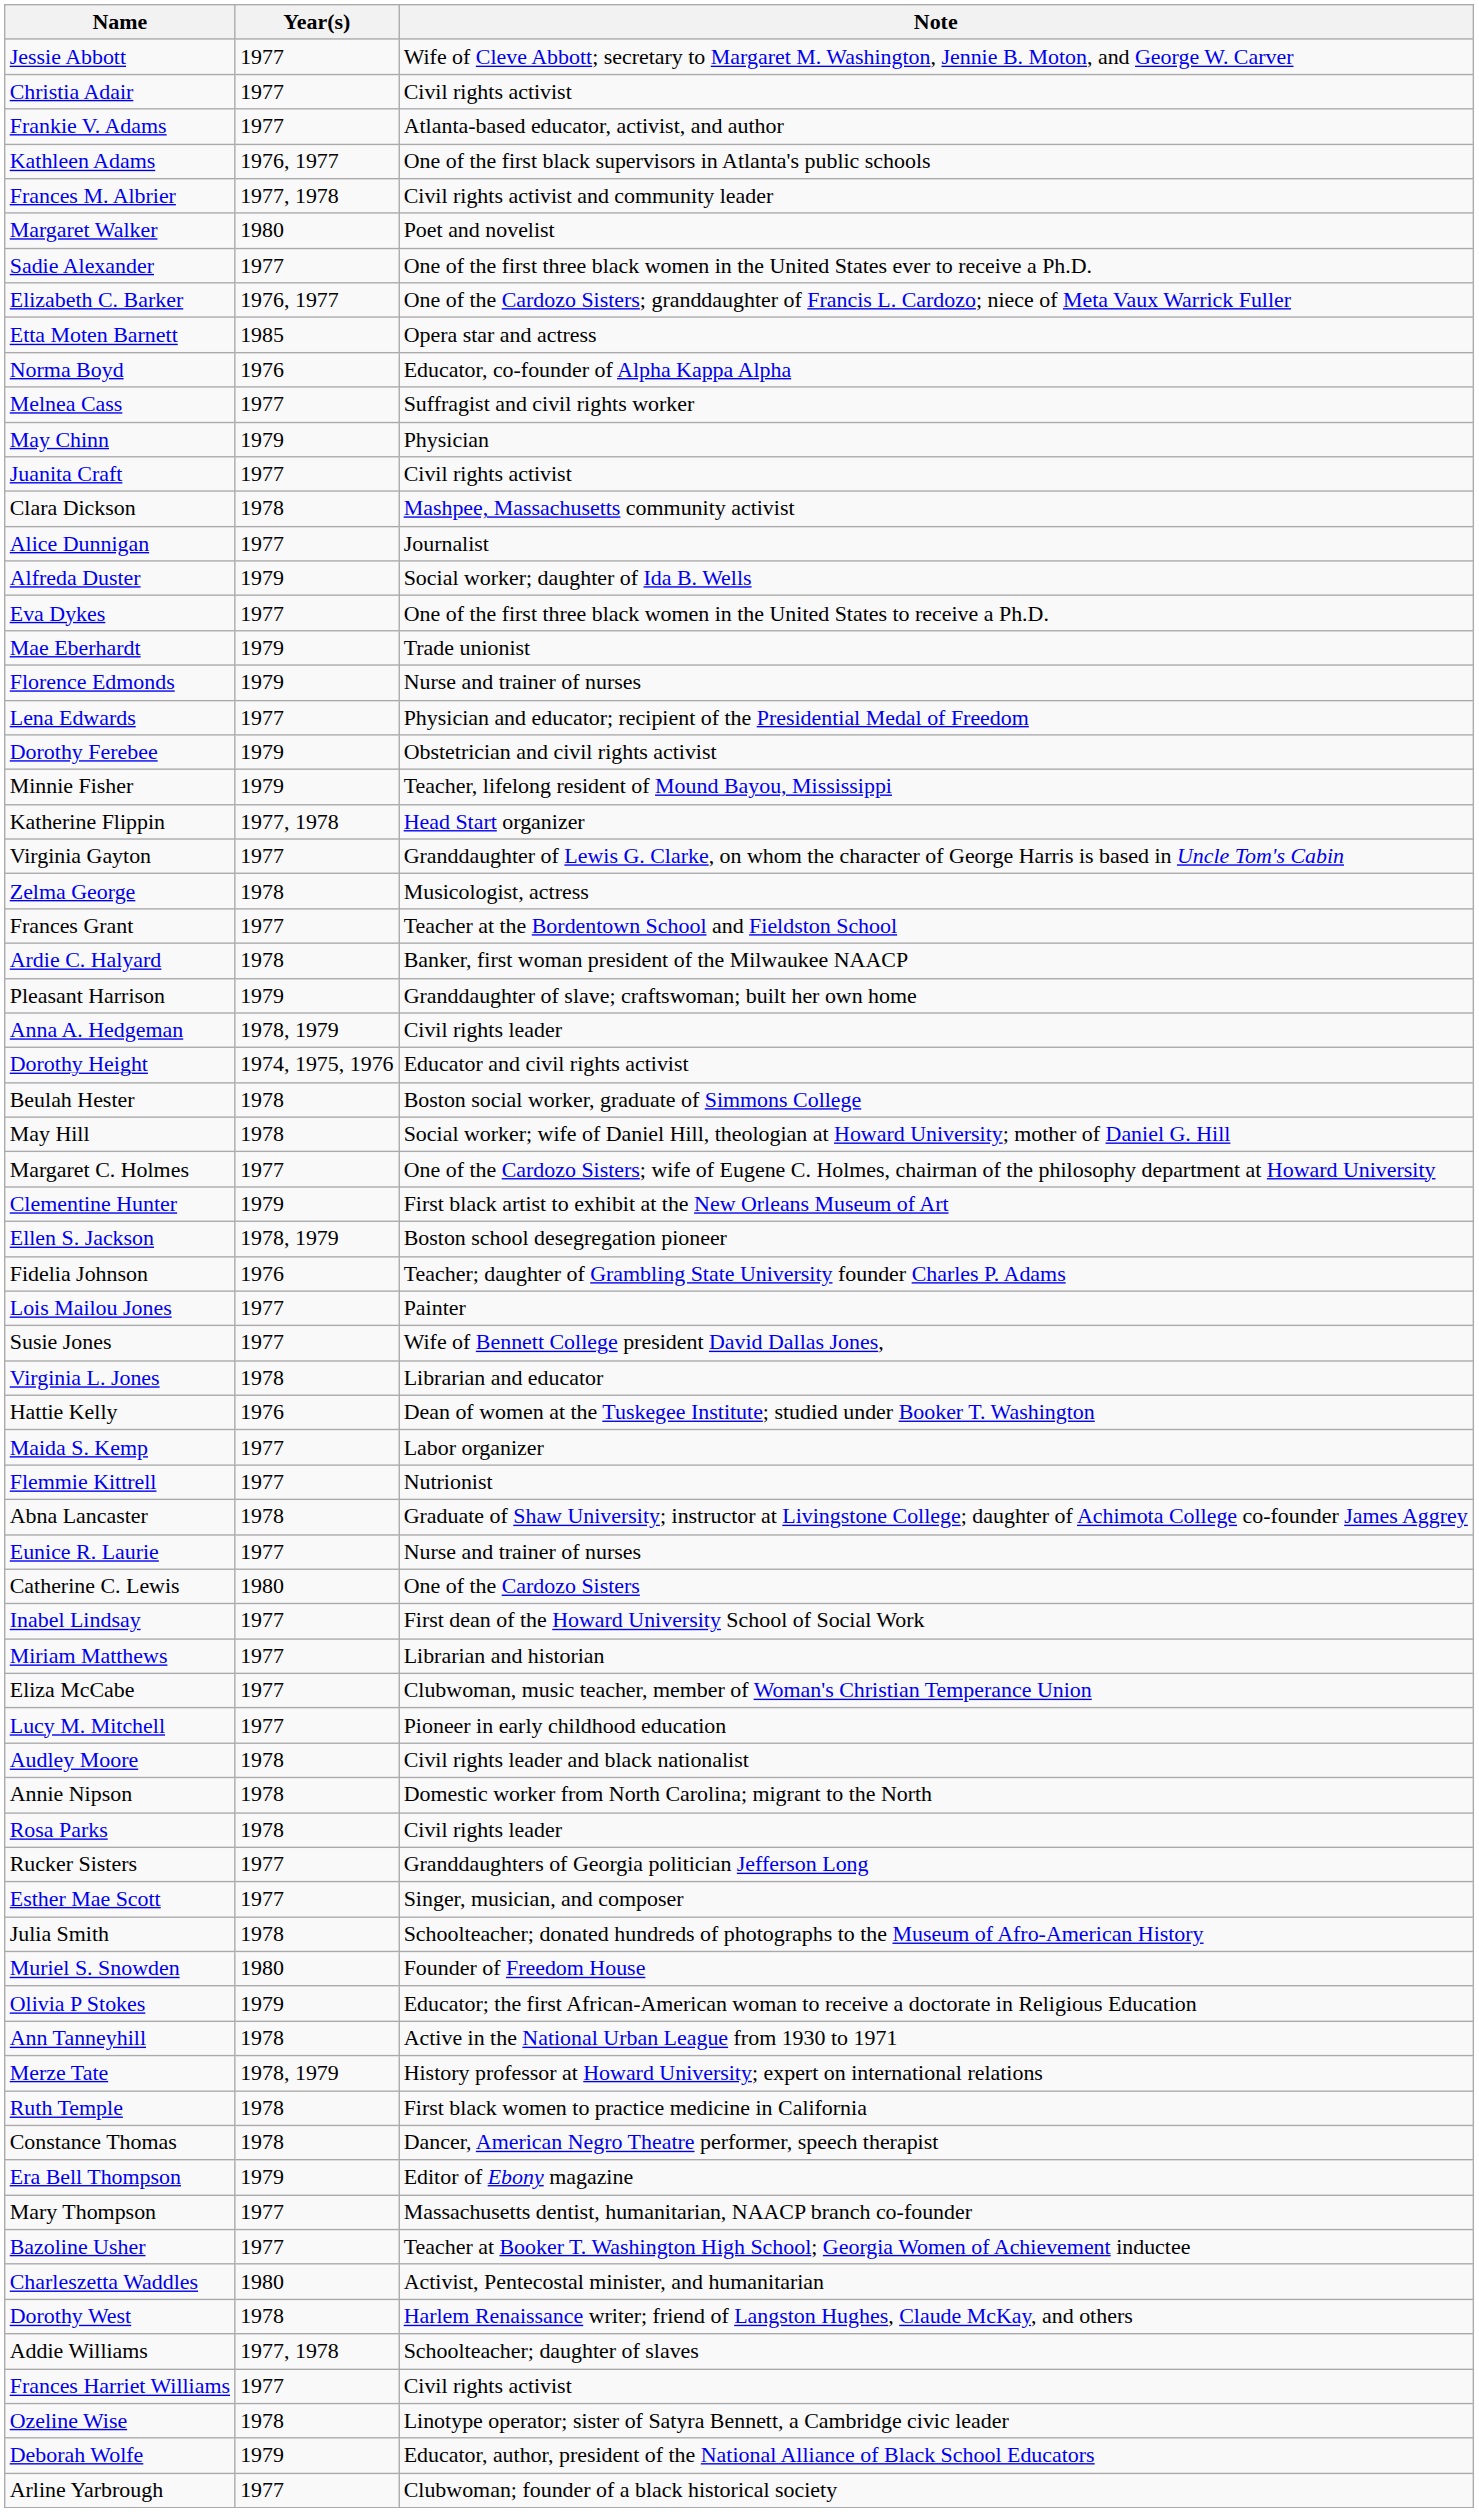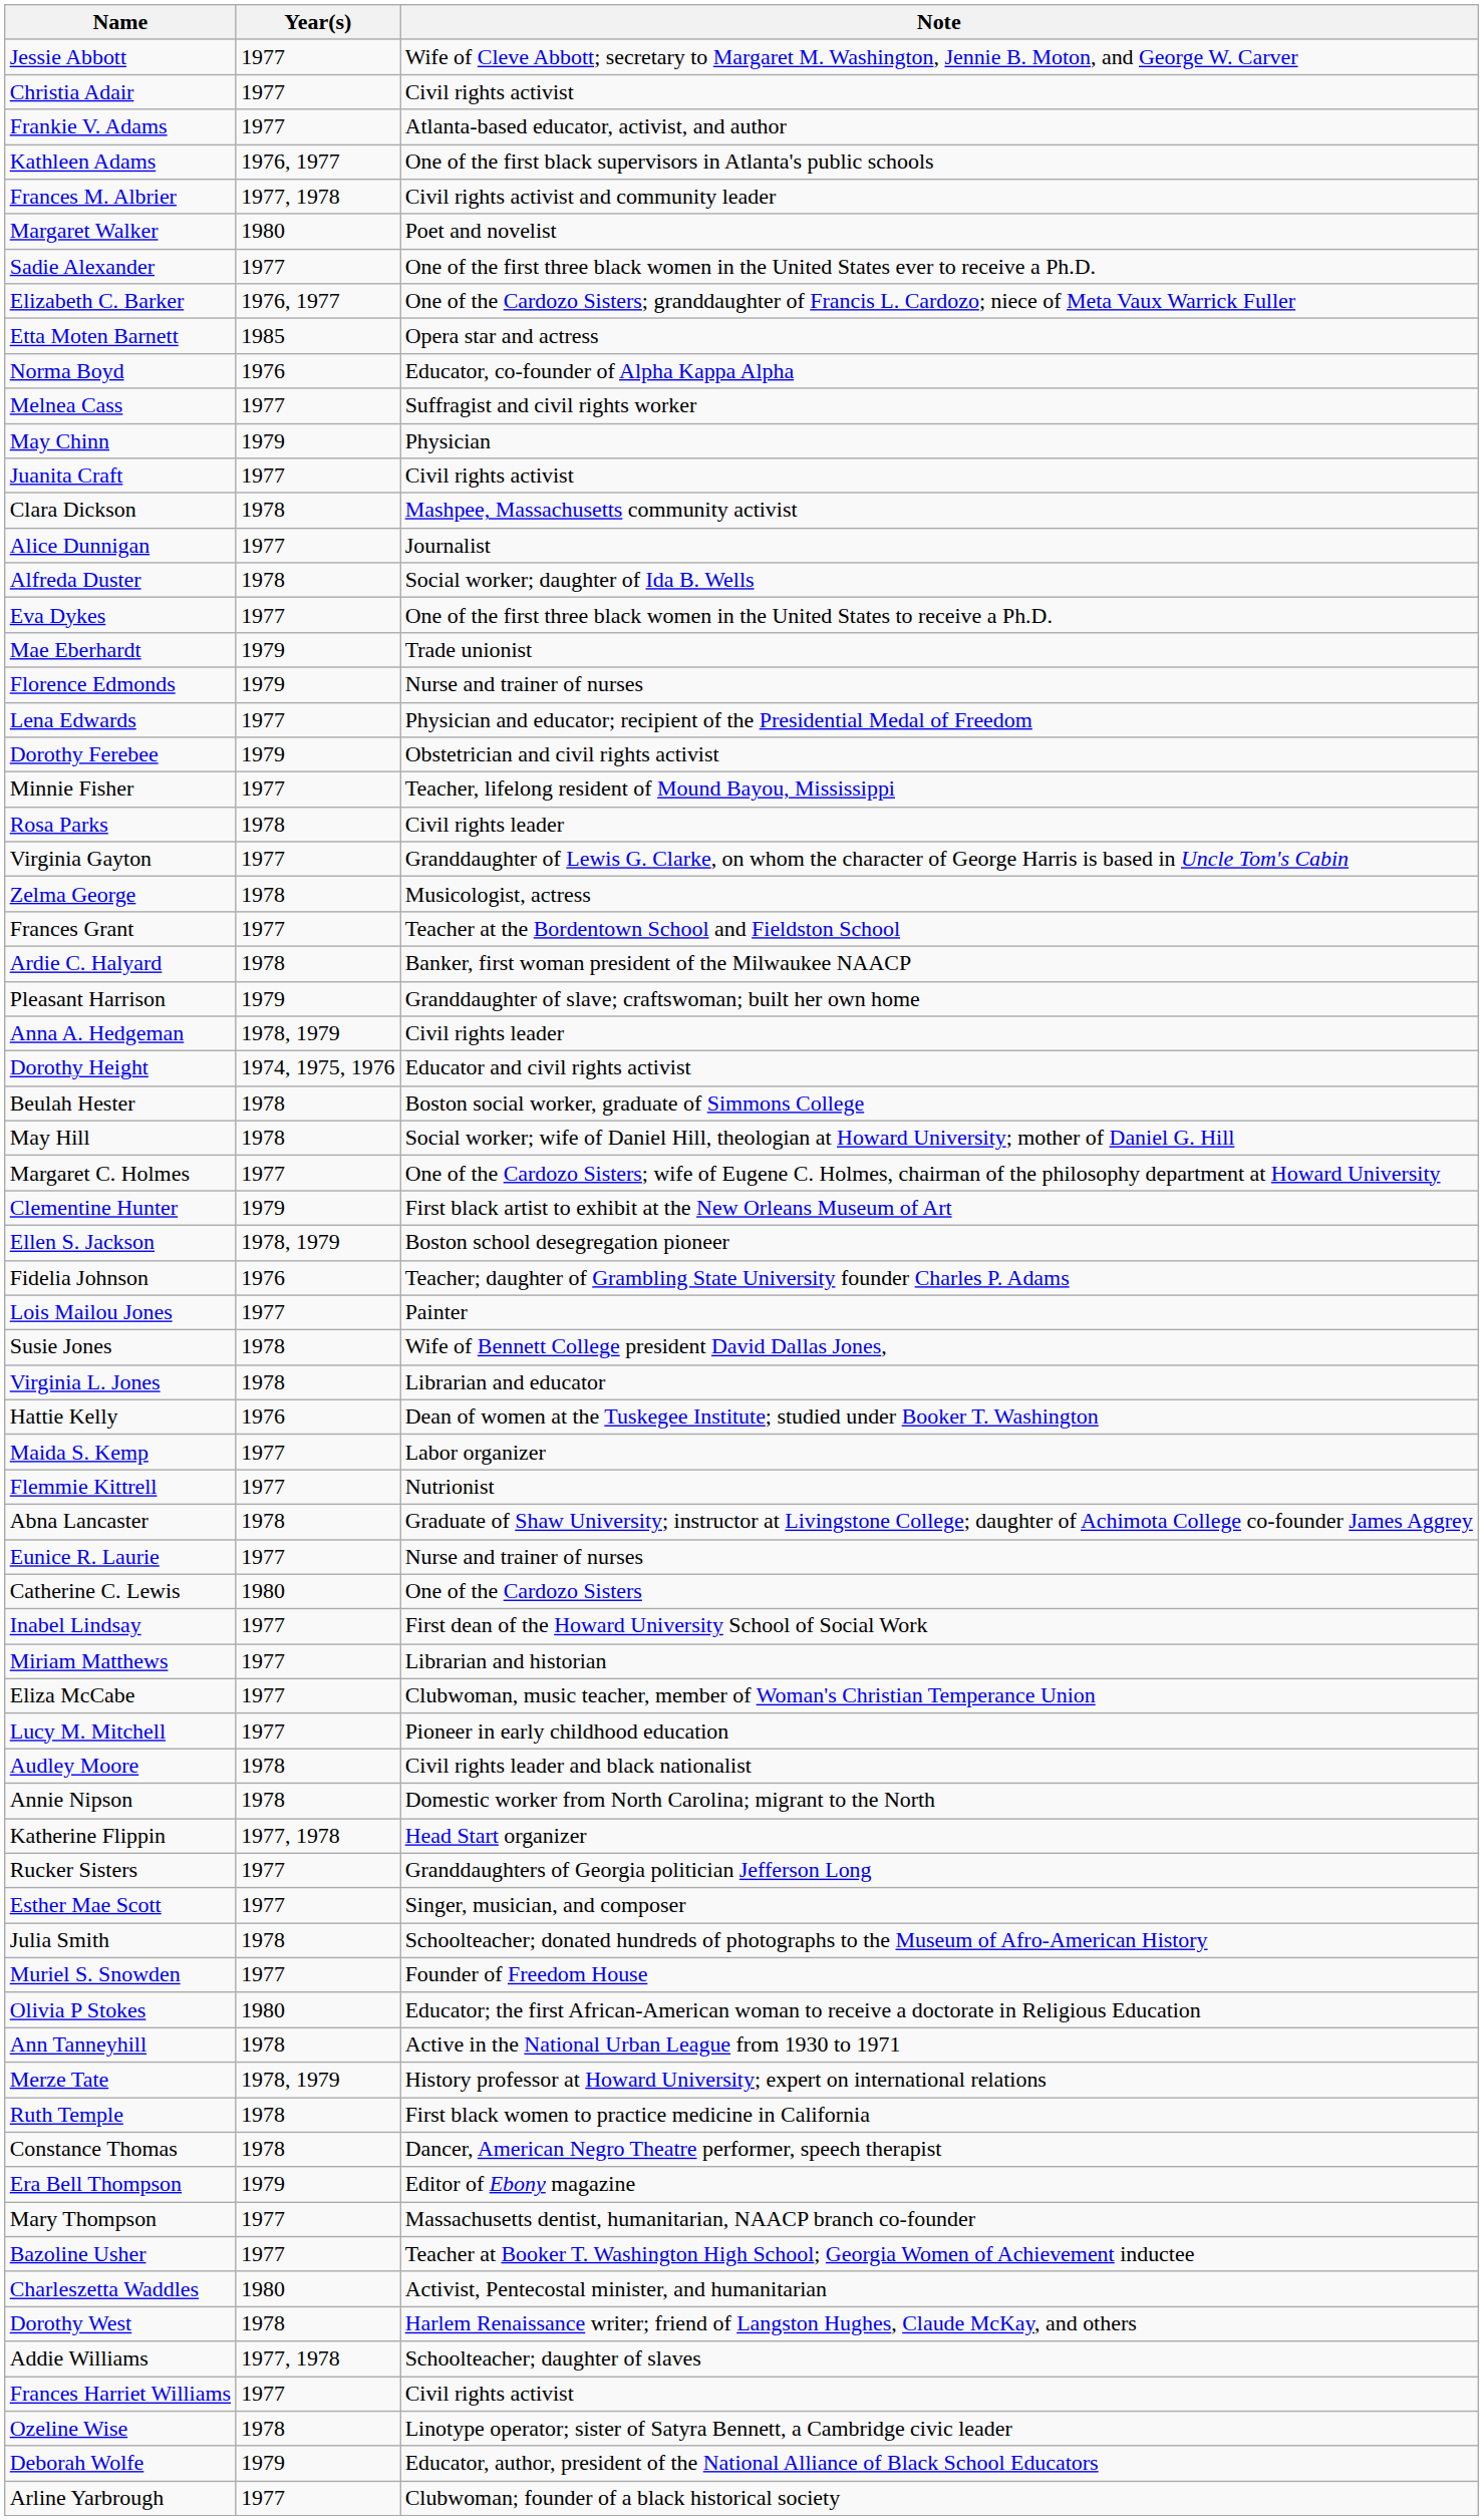 <table class="wikitable sortable">
 <tr>
 <th>Name</th>
 <th>Year(s)</th>
 <th>Note</th>
 </tr>
 <tr>
 <td><a href='#'>Jessie Abbott</a></td>
 <td>1977</td>
 <td>Wife of <a href='#'>Cleve Abbott</a>; secretary to <a href='#'>Margaret M. Washington</a>, <a href='#'>Jennie B. Moton</a>, and <a href='#'>George W. Carver</a></td>
 </tr>
 <tr>
 <td><a href='#'>Christia Adair</a></td>
 <td>1977</td>
 <td>Civil rights activist</td>
 </tr>
 <tr>
 <td><a href='#'>Frankie V. Adams</a></td>
 <td>1977</td>
 <td>Atlanta-based educator, activist, and author</td>
 </tr>
 <tr>
 <td><a href='#'>Kathleen Adams</a></td>
 <td>1976, 1977</td>
 <td>One of the first black supervisors in Atlanta's public schools</td>
 </tr>
 <tr>
 <td><a href='#'>Frances M. Albrier</a></td>
 <td>1977, 1978</td>
 <td>Civil rights activist and community leader</td>
 </tr>
 <tr>
 <td><a href='#'>Margaret Walker</a></td>
 <td>1980</td>
 <td>Poet and novelist</td>
 </tr>
 <tr>
 <td><a href='#'>Sadie Alexander</a></td>
 <td>1977</td>
 <td>One of the first three black women in the United States ever to receive a Ph.D.</td>
 </tr>
 <tr>
 <td><a href='#'>Elizabeth C. Barker</a></td>
 <td>1976, 1977</td>
 <td>One of the <a href='#'>Cardozo Sisters</a>; granddaughter of <a href='#'>Francis L. Cardozo</a>; niece of <a href='#'>Meta Vaux Warrick Fuller</a></td>
 </tr>
 <tr>
 <td><a href='#'>Etta Moten Barnett</a></td>
 <td>1985</td>
 <td>Opera star and actress</td>
 </tr>
 <tr>
 <td><a href='#'>Norma Boyd</a></td>
 <td>1976</td>
 <td>Educator, co-founder of <a href='#'>Alpha Kappa Alpha</a></td>
 </tr>
 <tr>
 <td><a href='#'>Melnea Cass</a></td>
 <td>1977</td>
 <td>Suffragist and civil rights worker</td>
 </tr>
 <tr>
 <td><a href='#'>May Chinn</a></td>
 <td>1979</td>
 <td>Physician</td>
 </tr>
 <tr>
 <td><a href='#'>Juanita Craft</a></td>
 <td>1977</td>
 <td>Civil rights activist</td>
 </tr>
 <tr>
 <td>Clara Dickson</td>
 <td>1978</td>
 <td><a href='#'>Mashpee, Massachusetts</a> community activist</td>
 </tr>
 <tr>
 <td><a href='#'>Alice Dunnigan</a></td>
 <td>1977</td>
 <td>Journalist</td>
 </tr>
 <tr>
 <td><a href='#'>Alfreda Duster</a></td>
-<td>1979</td>
+<td>1978</td>
 <td>Social worker; daughter of <a href='#'>Ida B. Wells</a></td>
 </tr>
 <tr>
 <td><a href='#'>Eva Dykes</a></td>
 <td>1977</td>
 <td>One of the first three black women in the United States to receive a Ph.D.</td>
 </tr>
 <tr>
 <td><a href='#'>Mae Eberhardt</a></td>
 <td>1979</td>
 <td>Trade unionist</td>
 </tr>
 <tr>
 <td><a href='#'>Florence Edmonds</a></td>
 <td>1979</td>
 <td>Nurse and trainer of nurses</td>
 </tr>
 <tr>
 <td><a href='#'>Lena Edwards</a></td>
 <td>1977</td>
 <td>Physician and educator; recipient of the <a href='#'>Presidential Medal of Freedom</a></td>
 </tr>
 <tr>
 <td><a href='#'>Dorothy Ferebee</a></td>
 <td>1979</td>
 <td>Obstetrician and civil rights activist</td>
 </tr>
 <tr>
 <td>Minnie Fisher</td>
-<td>1979</td>
+<td>1977</td>
 <td>Teacher, lifelong resident of <a href='#'>Mound Bayou, Mississippi</a></td>
 </tr>
 <tr>
-<td>Katherine Flippin</td>
-<td>1977, 1978</td>
-<td><a href='#'>Head Start</a> organizer</td>
+<td><a href='#'>Rosa Parks</a></td>
+<td>1978</td>
+<td>Civil rights leader</td>
 </tr>
 <tr>
 <td>Virginia Gayton</td>
 <td>1977</td>
 <td>Granddaughter of <a href='#'>Lewis G. Clarke</a>, on whom the character of George Harris is based in <em><a href='#'>Uncle Tom's Cabin</a></em></td>
 </tr>
 <tr>
 <td><a href='#'>Zelma George</a></td>
 <td>1978</td>
 <td>Musicologist, actress</td>
 </tr>
 <tr>
 <td>Frances Grant</td>
 <td>1977</td>
 <td>Teacher at the <a href='#'>Bordentown School</a> and <a href='#'>Fieldston School</a></td>
 </tr>
 <tr>
 <td><a href='#'>Ardie C. Halyard</a></td>
 <td>1978</td>
 <td>Banker, first woman president of the Milwaukee NAACP</td>
 </tr>
 <tr>
 <td>Pleasant Harrison</td>
 <td>1979</td>
 <td>Granddaughter of slave; craftswoman; built her own home</td>
 </tr>
 <tr>
 <td><a href='#'>Anna A. Hedgeman</a></td>
 <td>1978, 1979</td>
 <td>Civil rights leader</td>
 </tr>
 <tr>
 <td><a href='#'>Dorothy Height</a></td>
 <td>1974, 1975, 1976</td>
 <td>Educator and civil rights activist</td>
 </tr>
 <tr>
 <td>Beulah Hester</td>
 <td>1978</td>
 <td>Boston social worker, graduate of <a href='#'>Simmons College</a></td>
 </tr>
 <tr>
 <td>May Hill</td>
 <td>1978</td>
 <td>Social worker; wife of Daniel Hill, theologian at <a href='#'>Howard University</a>; mother of <a href='#'>Daniel G. Hill</a></td>
 </tr>
 <tr>
 <td>Margaret C. Holmes</td>
 <td>1977</td>
 <td>One of the <a href='#'>Cardozo Sisters</a>; wife of Eugene C. Holmes, chairman of the philosophy department at <a href='#'>Howard University</a></td>
 </tr>
 <tr>
 <td><a href='#'>Clementine Hunter</a></td>
 <td>1979</td>
 <td>First black artist to exhibit at the <a href='#'>New Orleans Museum of Art</a></td>
 </tr>
 <tr>
 <td><a href='#'>Ellen S. Jackson</a></td>
 <td>1978, 1979</td>
 <td>Boston school desegregation pioneer</td>
 </tr>
 <tr>
 <td>Fidelia Johnson</td>
 <td>1976</td>
 <td>Teacher; daughter of <a href='#'>Grambling State University</a> founder <a href='#'>Charles P. Adams</a></td>
 </tr>
 <tr>
 <td><a href='#'>Lois Mailou Jones</a></td>
 <td>1977</td>
 <td>Painter</td>
 </tr>
 <tr>
 <td>Susie Jones</td>
-<td>1977</td>
+<td>1978</td>
 <td>Wife of <a href='#'>Bennett College</a> president <a href='#'>David Dallas Jones</a>,</td>
 </tr>
 <tr>
 <td><a href='#'>Virginia L. Jones</a></td>
 <td>1978</td>
 <td>Librarian and educator</td>
 </tr>
 <tr>
 <td>Hattie Kelly</td>
 <td>1976</td>
 <td>Dean of women at the <a href='#'>Tuskegee Institute</a>; studied under <a href='#'>Booker T. Washington</a></td>
 </tr>
 <tr>
 <td><a href='#'>Maida S. Kemp</a></td>
 <td>1977</td>
 <td>Labor organizer</td>
 </tr>
 <tr>
 <td><a href='#'>Flemmie Kittrell</a></td>
 <td>1977</td>
 <td>Nutrionist</td>
 </tr>
 <tr>
 <td>Abna Lancaster</td>
 <td>1978</td>
 <td>Graduate of <a href='#'>Shaw University</a>; instructor at <a href='#'>Livingstone College</a>; daughter of <a href='#'>Achimota College</a> co-founder <a href='#'>James Aggrey</a></td>
 </tr>
 <tr>
 <td><a href='#'>Eunice R. Laurie</a></td>
 <td>1977</td>
 <td>Nurse and trainer of nurses</td>
 </tr>
 <tr>
 <td>Catherine C. Lewis</td>
 <td>1980</td>
 <td>One of the <a href='#'>Cardozo Sisters</a></td>
 </tr>
 <tr>
 <td><a href='#'>Inabel Lindsay</a></td>
 <td>1977</td>
 <td>First dean of the <a href='#'>Howard University</a> School of Social Work</td>
 </tr>
 <tr>
 <td><a href='#'>Miriam Matthews</a></td>
 <td>1977</td>
 <td>Librarian and historian</td>
 </tr>
 <tr>
 <td>Eliza McCabe</td>
 <td>1977</td>
 <td>Clubwoman, music teacher, member of <a href='#'>Woman's Christian Temperance Union</a></td>
 </tr>
 <tr>
 <td><a href='#'>Lucy M. Mitchell</a></td>
 <td>1977</td>
 <td>Pioneer in early childhood education</td>
 </tr>
 <tr>
 <td><a href='#'>Audley Moore</a></td>
 <td>1978</td>
 <td>Civil rights leader and black nationalist</td>
 </tr>
 <tr>
 <td>Annie Nipson</td>
 <td>1978</td>
 <td>Domestic worker from North Carolina; migrant to the North</td>
 </tr>
 <tr>
-<td><a href='#'>Rosa Parks</a></td>
-<td>1978</td>
-<td>Civil rights leader</td>
+<td>Katherine Flippin</td>
+<td>1977, 1978</td>
+<td><a href='#'>Head Start</a> organizer</td>
 </tr>
 <tr>
 <td>Rucker Sisters</td>
 <td>1977</td>
 <td>Granddaughters of Georgia politician <a href='#'>Jefferson Long</a></td>
 </tr>
 <tr>
 <td><a href='#'>Esther Mae Scott</a></td>
 <td>1977</td>
 <td>Singer, musician, and composer</td>
 </tr>
 <tr>
 <td>Julia Smith</td>
 <td>1978</td>
 <td>Schoolteacher; donated hundreds of photographs to the <a href='#'>Museum of Afro-American History</a></td>
 </tr>
 <tr>
 <td><a href='#'>Muriel S. Snowden</a></td>
-<td>1980</td>
+<td>1977</td>
 <td>Founder of <a href='#'>Freedom House</a></td>
 </tr>
 <tr>
 <td><a href='#'>Olivia P Stokes</a></td>
-<td>1979</td>
+<td>1980</td>
 <td>Educator; the first African-American woman to receive a doctorate in Religious Education</td>
 </tr>
 <tr>
 <td><a href='#'>Ann Tanneyhill</a></td>
 <td>1978</td>
 <td>Active in the <a href='#'>National Urban League</a> from 1930 to 1971</td>
 </tr>
 <tr>
 <td><a href='#'>Merze Tate</a></td>
 <td>1978, 1979</td>
 <td>History professor at <a href='#'>Howard University</a>; expert on international relations</td>
 </tr>
 <tr>
 <td><a href='#'>Ruth Temple</a></td>
 <td>1978</td>
 <td>First black women to practice medicine in California</td>
 </tr>
 <tr>
 <td>Constance Thomas</td>
 <td>1978</td>
 <td>Dancer, <a href='#'>American Negro Theatre</a> performer, speech therapist</td>
 </tr>
 <tr>
 <td><a href='#'>Era Bell Thompson</a></td>
 <td>1979</td>
 <td>Editor of <em><a href='#'>Ebony</a></em> magazine</td>
 </tr>
 <tr>
 <td>Mary Thompson</td>
 <td>1977</td>
 <td>Massachusetts dentist, humanitarian, NAACP branch co-founder</td>
 </tr>
 <tr>
 <td><a href='#'>Bazoline Usher</a></td>
 <td>1977</td>
 <td>Teacher at <a href='#'>Booker T. Washington High School</a>; <a href='#'>Georgia Women of Achievement</a> inductee</td>
 </tr>
 <tr>
 <td><a href='#'>Charleszetta Waddles</a></td>
 <td>1980</td>
 <td>Activist, Pentecostal minister, and humanitarian</td>
 </tr>
 <tr>
 <td><a href='#'>Dorothy West</a></td>
 <td>1978</td>
 <td><a href='#'>Harlem Renaissance</a> writer; friend of <a href='#'>Langston Hughes</a>, <a href='#'>Claude McKay</a>, and others</td>
 </tr>
 <tr>
 <td>Addie Williams</td>
 <td>1977, 1978</td>
 <td>Schoolteacher; daughter of slaves</td>
 </tr>
 <tr>
 <td><a href='#'>Frances Harriet Williams</a></td>
 <td>1977</td>
 <td>Civil rights activist</td>
 </tr>
 <tr>
 <td><a href='#'>Ozeline Wise</a></td>
 <td>1978</td>
 <td>Linotype operator; sister of Satyra Bennett, a Cambridge civic leader</td>
 </tr>
 <tr>
 <td><a href='#'>Deborah Wolfe</a></td>
 <td>1979</td>
 <td>Educator, author, president of the <a href='#'>National Alliance of Black School Educators</a></td>
 </tr>
 <tr>
 <td>Arline Yarbrough</td>
 <td>1977</td>
 <td>Clubwoman; founder of a black historical society</td>
 </tr>
 </table>
